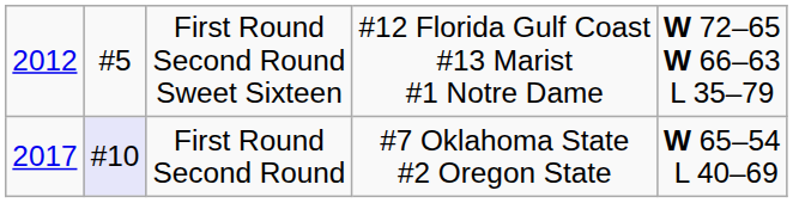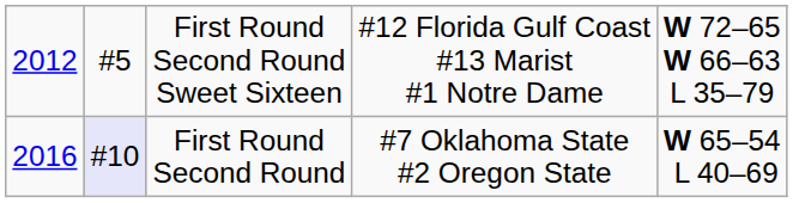 <table class="wikitable">
 <tr align="center">
 <td><a href='#'>2012</a></td>
 <td>#5</td>
 <td>First Round<br>Second Round<br>Sweet Sixteen</td>
 <td>#12 Florida Gulf Coast<br>#13 Marist <br>#1 Notre Dame</td>
 <td><strong>W</strong> 72–65<br><strong>W</strong> 66–63<br>L 35–79</td>
 </tr>
 <tr align="center">
-<td><a href='#'>2017</a></td>
+<td><a href='#'>2016</a></td>
 <td style="background: lavender;">#10</td>
 <td>First Round<br>Second Round</td>
 <td>#7 Oklahoma State<br>#2 Oregon State</td>
 <td><strong>W</strong> 65–54<br> L 40–69</td>
 </tr>
 </table>
